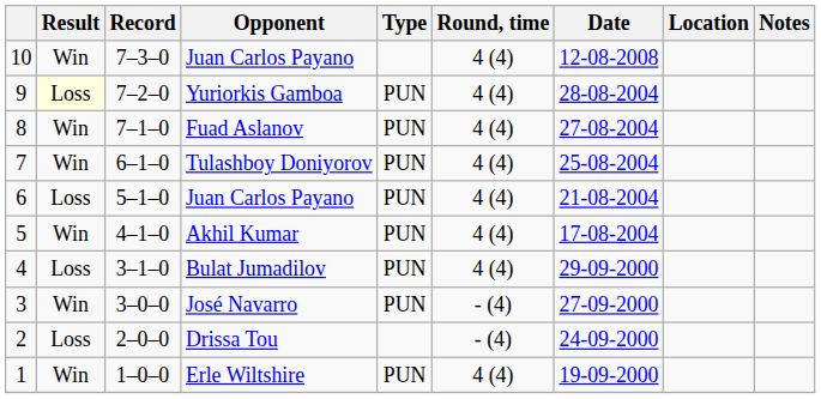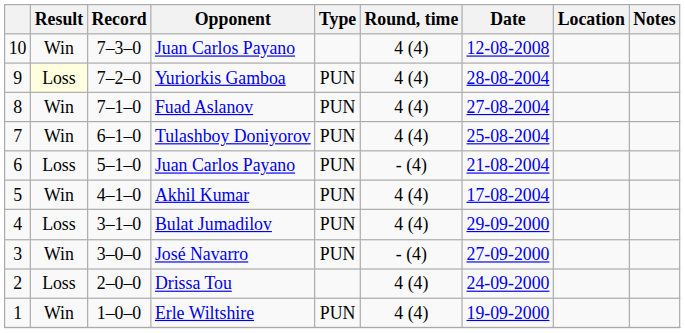 <table class="wikitable" style="text-align:center; font-size:95%">
 <tr>
 <th></th>
 <th>Result</th>
 <th>Record</th>
 <th>Opponent</th>
 <th>Type</th>
 <th>Round, time</th>
 <th>Date</th>
 <th>Location</th>
 <th>Notes</th>
 </tr>
 <tr>
 <td>10</td>
 <td>Win</td>
 <td>7–3–0</td>
 <td style="text-align:left;"> <a href='#'>Juan Carlos Payano</a></td>
 <td></td>
 <td>4 (4)</td>
 <td><a href='#'>12-08-2008</a></td>
 <td style="text-align:left;"></td>
 <td style="text-align:left;"></td>
 </tr>
 <tr>
 <td>9</td>
 <td style="background: lightyellow;">Loss</td>
 <td>7–2–0</td>
 <td style="text-align:left;"> <a href='#'>Yuriorkis Gamboa</a></td>
 <td>PUN</td>
 <td>4 (4)</td>
 <td><a href='#'>28-08-2004</a></td>
 <td style="text-align:left;"></td>
 <td style="text-align:left;"></td>
 </tr>
 <tr>
 <td>8</td>
 <td>Win</td>
 <td>7–1–0</td>
 <td style="text-align:left;"> <a href='#'>Fuad Aslanov</a></td>
 <td>PUN</td>
 <td>4 (4)</td>
 <td><a href='#'>27-08-2004</a></td>
 <td style="text-align:left;"></td>
 <td style="text-align:left;"></td>
 </tr>
 <tr>
 <td>7</td>
 <td>Win</td>
 <td>6–1–0</td>
 <td style="text-align:left;"> <a href='#'>Tulashboy Doniyorov</a></td>
 <td>PUN</td>
 <td>4 (4)</td>
 <td><a href='#'>25-08-2004</a></td>
 <td style="text-align:left;"></td>
 <td style="text-align:left;"></td>
 </tr>
 <tr>
 <td>6</td>
 <td>Loss</td>
 <td>5–1–0</td>
 <td style="text-align:left;"> <a href='#'>Juan Carlos Payano</a></td>
 <td>PUN</td>
-<td>4 (4)</td>
+<td>- (4)</td>
 <td><a href='#'>21-08-2004</a></td>
 <td style="text-align:left;"></td>
 <td style="text-align:left;"></td>
 </tr>
 <tr>
 <td>5</td>
 <td>Win</td>
 <td>4–1–0</td>
 <td style="text-align:left;"> <a href='#'>Akhil Kumar</a></td>
 <td>PUN</td>
 <td>4 (4)</td>
 <td><a href='#'>17-08-2004</a></td>
 <td style="text-align:left;"></td>
 <td style="text-align:left;"></td>
 </tr>
 <tr>
 <td>4</td>
 <td>Loss</td>
 <td>3–1–0</td>
 <td style="text-align:left;"> <a href='#'>Bulat Jumadilov</a></td>
 <td>PUN</td>
 <td>4 (4)</td>
 <td><a href='#'>29-09-2000</a></td>
 <td style="text-align:left;"></td>
 <td style="text-align:left;"></td>
 </tr>
 <tr>
 <td>3</td>
 <td>Win</td>
 <td>3–0–0</td>
 <td style="text-align:left;"> <a href='#'>José Navarro</a></td>
 <td>PUN</td>
 <td>- (4)</td>
 <td><a href='#'>27-09-2000</a></td>
 <td style="text-align:left;"></td>
 <td style="text-align:left;"></td>
 </tr>
 <tr>
 <td>2</td>
 <td>Loss</td>
 <td>2–0–0</td>
 <td style="text-align:left;"> <a href='#'>Drissa Tou</a></td>
 <td></td>
-<td>- (4)</td>
+<td>4 (4)</td>
 <td><a href='#'>24-09-2000</a></td>
 <td style="text-align:left;"></td>
 <td style="text-align:left;"></td>
 </tr>
 <tr>
 <td>1</td>
 <td>Win</td>
 <td>1–0–0</td>
 <td style="text-align:left;"> <a href='#'>Erle Wiltshire</a></td>
 <td>PUN</td>
 <td>4 (4)</td>
 <td><a href='#'>19-09-2000</a></td>
 <td style="text-align:left;"></td>
 <td style="text-align:left;"></td>
 </tr>
 <tr>
 </tr>
 </table>
